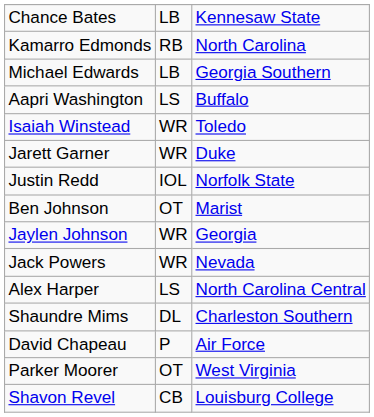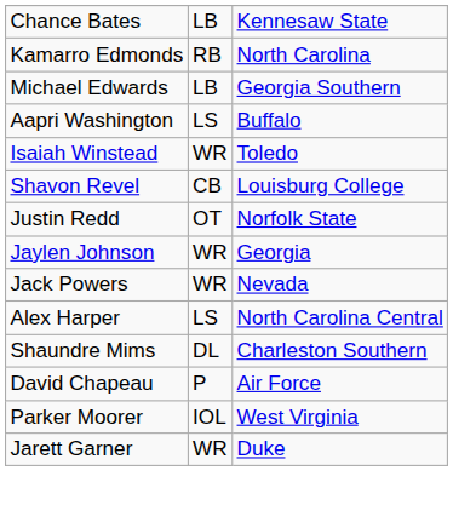 <table class="wikitable">
 <tr>
 </tr>
 <tr>
 <td>Chance Bates</td>
 <td>LB</td>
 <td><a href='#'>Kennesaw State</a></td>
 </tr>
 <tr>
 <td>Kamarro Edmonds</td>
 <td>RB</td>
 <td><a href='#'>North Carolina</a></td>
 </tr>
 <tr>
 <td>Michael Edwards</td>
 <td>LB</td>
 <td><a href='#'>Georgia Southern</a></td>
 </tr>
 <tr>
 <td>Aapri Washington</td>
 <td>LS</td>
 <td><a href='#'>Buffalo</a></td>
 </tr>
 <tr>
 <td><a href='#'>Isaiah Winstead</a></td>
 <td>WR</td>
 <td><a href='#'>Toledo</a></td>
 </tr>
 <tr>
-<td>Jarett Garner</td>
-<td>WR</td>
-<td><a href='#'>Duke</a></td>
+<td><a href='#'>Shavon Revel</a></td>
+<td>CB</td>
+<td><a href='#'>Louisburg College</a></td>
 </tr>
 <tr>
 <td>Justin Redd</td>
-<td>IOL</td>
+<td>OT</td>
 <td><a href='#'>Norfolk State</a></td>
-</tr>
-<tr>
-<td>Ben Johnson</td>
-<td>OT</td>
-<td><a href='#'>Marist</a></td>
 </tr>
 <tr>
 <td><a href='#'>Jaylen Johnson</a></td>
 <td>WR</td>
 <td><a href='#'>Georgia</a></td>
 </tr>
 <tr>
 <td>Jack Powers</td>
 <td>WR</td>
 <td><a href='#'>Nevada</a></td>
 </tr>
 <tr>
 <td>Alex Harper</td>
 <td>LS</td>
 <td><a href='#'>North Carolina Central</a></td>
 </tr>
 <tr>
 <td>Shaundre Mims</td>
 <td>DL</td>
 <td><a href='#'>Charleston Southern</a></td>
 </tr>
 <tr>
 <td>David Chapeau</td>
 <td>P</td>
 <td><a href='#'>Air Force</a></td>
 </tr>
 <tr>
 <td>Parker Moorer</td>
-<td>OT</td>
+<td>IOL</td>
 <td><a href='#'>West Virginia</a></td>
 </tr>
 <tr>
-<td><a href='#'>Shavon Revel</a></td>
-<td>CB</td>
-<td><a href='#'>Louisburg College</a></td>
+<td>Jarett Garner</td>
+<td>WR</td>
+<td><a href='#'>Duke</a></td>
 </tr>
 </table>
